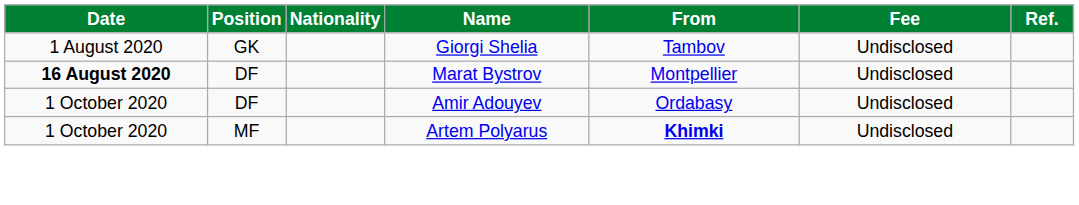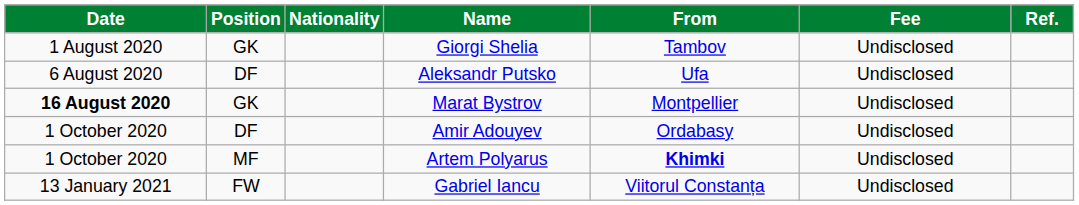 <table class="wikitable"  style="text-align:center; font-size:90%; ">
 <tr>
 <th style="background:#008033; color:white; width:200px;">Date</th>
 <th style="background:#008033; color:white; width:50px;">Position</th>
 <th style="background:#008033; color:white; width:50px;">Nationality</th>
 <th style="background:#008033; color:white; width:200px;">Name</th>
 <th style="background:#008033; color:white; width:200px;">From</th>
 <th style="background:#008033; color:white; width:200px;">Fee</th>
 <th style="background:#008033; color:white; width:50px;">Ref.</th>
 </tr>
 <tr>
 <td>1 August 2020</td>
 <td>GK</td>
 <td></td>
 <td><a href='#'>Giorgi Shelia</a></td>
 <td><a href='#'>Tambov</a></td>
 <td>Undisclosed</td>
 <td></td>
 </tr>
 <tr>
+<td>6 August 2020</td>
+<td>DF</td>
+<td></td>
+<td><a href='#'>Aleksandr Putsko</a></td>
+<td><a href='#'>Ufa</a></td>
+<td>Undisclosed</td>
+<td></td>
+</tr>
+<tr>
 <td><strong>16 August 2020</strong></td>
-<td>DF</td>
+<td>GK</td>
 <td></td>
 <td><a href='#'>Marat Bystrov</a></td>
 <td><a href='#'>Montpellier</a></td>
 <td>Undisclosed</td>
 <td></td>
 </tr>
 <tr>
 <td>1 October 2020</td>
 <td>DF</td>
 <td></td>
 <td><a href='#'>Amir Adouyev</a></td>
 <td><a href='#'>Ordabasy</a></td>
 <td>Undisclosed</td>
 <td></td>
 </tr>
 <tr>
 <td>1 October 2020</td>
 <td>MF</td>
 <td></td>
 <td><a href='#'>Artem Polyarus</a></td>
 <td><strong><a href='#'>Khimki</a></strong></td>
 <td>Undisclosed</td>
 <td></td>
 </tr>
+<tr>
+<td>13 January 2021</td>
+<td>FW</td>
+<td></td>
+<td><a href='#'>Gabriel Iancu</a></td>
+<td><a href='#'>Viitorul Constanța</a></td>
+<td>Undisclosed</td>
+<td></td>
+</tr>
 </table>
